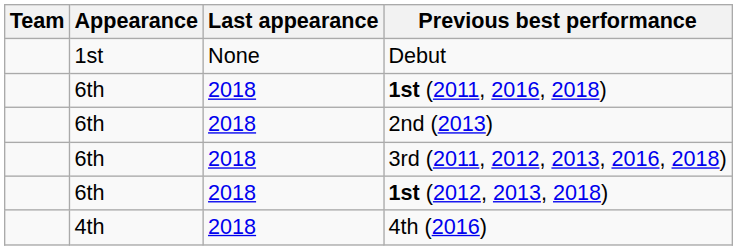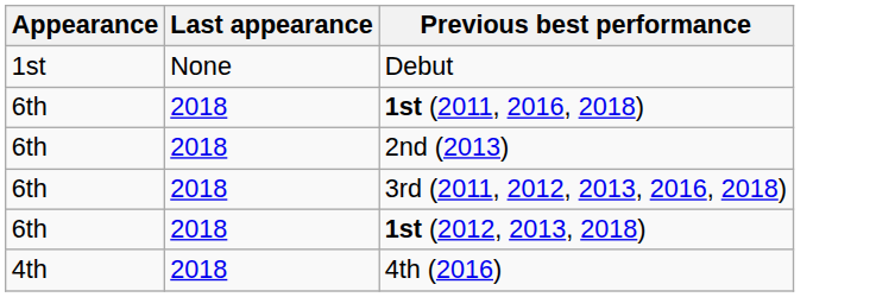 <table class="wikitable sortable">
 <tr>
-<th>Team</th>
 <th>Appearance</th>
 <th>Last appearance</th>
 <th>Previous best performance</th>
 </tr>
 <tr>
-<td></td>
 <td>1st</td>
 <td>None</td>
 <td>Debut</td>
 </tr>
 <tr>
-<td></td>
 <td>6th</td>
 <td><a href='#'>2018</a></td>
 <td><strong>1st</strong> (<a href='#'>2011</a>, <a href='#'>2016</a>, <a href='#'>2018</a>)</td>
 </tr>
 <tr>
-<td></td>
 <td>6th</td>
 <td><a href='#'>2018</a></td>
 <td>2nd (<a href='#'>2013</a>)</td>
 </tr>
 <tr>
-<td></td>
 <td>6th</td>
 <td><a href='#'>2018</a></td>
 <td>3rd (<a href='#'>2011</a>, <a href='#'>2012</a>, <a href='#'>2013</a>, <a href='#'>2016</a>, <a href='#'>2018</a>)</td>
 </tr>
 <tr>
-<td></td>
 <td>6th</td>
 <td><a href='#'>2018</a></td>
 <td><strong>1st</strong> (<a href='#'>2012</a>, <a href='#'>2013</a>, <a href='#'>2018</a>)</td>
 </tr>
 <tr>
-<td></td>
 <td>4th</td>
 <td><a href='#'>2018</a></td>
 <td>4th (<a href='#'>2016</a>)</td>
 </tr>
 </table>
